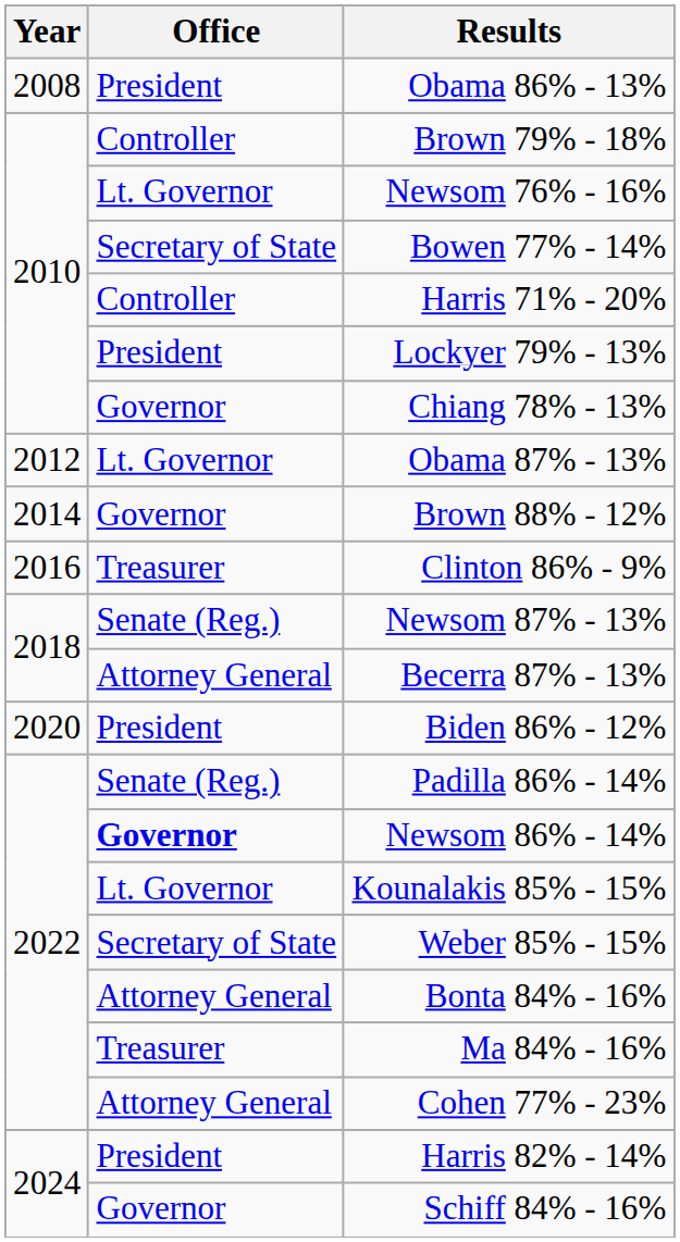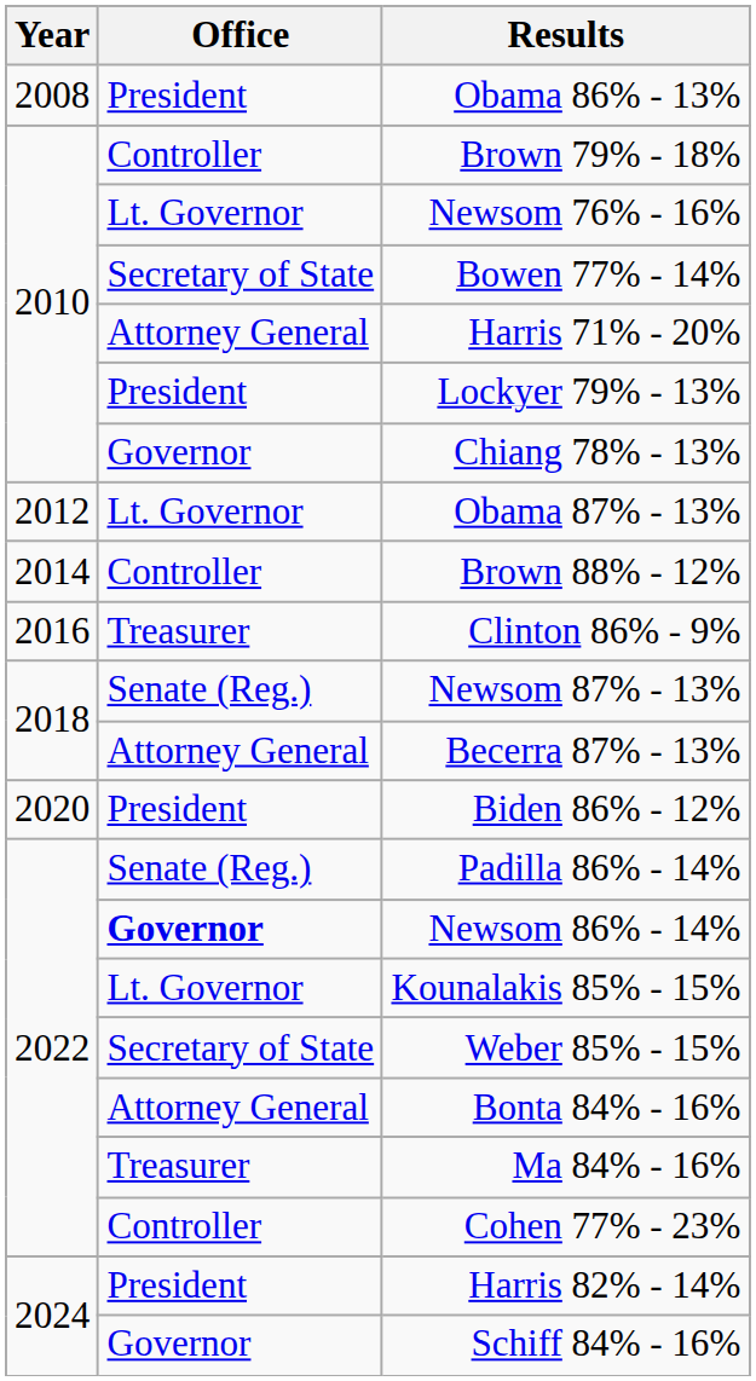 <table class=wikitable>
 <tr>
 <th>Year</th>
 <th>Office</th>
 <th>Results</th>
 </tr>
 <tr>
 <td>2008</td>
 <td><a href='#'>President</a></td>
 <td align="right" ><a href='#'>Obama</a> 86% - 13%</td>
 </tr>
 <tr>
 <td rowspan=6>2010</td>
 <td><a href='#'>Controller</a></td>
 <td align="right" ><a href='#'>Brown</a> 79% - 18%</td>
 </tr>
 <tr>
 <td><a href='#'>Lt. Governor</a></td>
 <td align="right" ><a href='#'>Newsom</a> 76% - 16%</td>
 </tr>
 <tr>
 <td><a href='#'>Secretary of State</a></td>
 <td align="right" ><a href='#'>Bowen</a> 77% - 14%</td>
 </tr>
 <tr>
-<td><a href='#'>Controller</a></td>
+<td><a href='#'>Attorney General</a></td>
 <td align="right" ><a href='#'>Harris</a> 71% - 20%</td>
 </tr>
 <tr>
 <td><a href='#'>President</a></td>
 <td align="right" ><a href='#'>Lockyer</a> 79% - 13%</td>
 </tr>
 <tr>
 <td><a href='#'>Governor</a></td>
 <td align="right" ><a href='#'>Chiang</a> 78% - 13%</td>
 </tr>
 <tr>
 <td>2012</td>
 <td><a href='#'>Lt. Governor</a></td>
 <td align="right" ><a href='#'>Obama</a> 87% - 13%</td>
 </tr>
 <tr>
 <td>2014</td>
-<td><a href='#'>Governor</a></td>
+<td><a href='#'>Controller</a></td>
 <td align="right" ><a href='#'>Brown</a> 88% - 12%</td>
 </tr>
 <tr>
 <td>2016</td>
 <td><a href='#'>Treasurer</a></td>
 <td align="right" ><a href='#'>Clinton</a> 86% - 9%</td>
 </tr>
 <tr>
 <td rowspan=2>2018</td>
 <td><a href='#'>Senate (Reg.)</a></td>
 <td align="right" ><a href='#'>Newsom</a> 87% - 13%</td>
 </tr>
 <tr>
 <td><a href='#'>Attorney General</a></td>
 <td align="right" ><a href='#'>Becerra</a> 87% - 13%</td>
 </tr>
 <tr>
 <td>2020</td>
 <td><a href='#'>President</a></td>
 <td align="right" ><a href='#'>Biden</a> 86% - 12%</td>
 </tr>
 <tr>
 <td rowspan=7>2022</td>
 <td><a href='#'>Senate (Reg.)</a></td>
 <td align="right" ><a href='#'>Padilla</a> 86% - 14%</td>
 </tr>
 <tr>
 <td><strong><a href='#'>Governor</a></strong></td>
 <td align="right" ><a href='#'>Newsom</a> 86% - 14%</td>
 </tr>
 <tr>
 <td><a href='#'>Lt. Governor</a></td>
 <td align="right" ><a href='#'>Kounalakis</a> 85% - 15%</td>
 </tr>
 <tr>
 <td><a href='#'>Secretary of State</a></td>
 <td align="right" ><a href='#'>Weber</a> 85% - 15%</td>
 </tr>
 <tr>
 <td><a href='#'>Attorney General</a></td>
 <td align="right" ><a href='#'>Bonta</a> 84% - 16%</td>
 </tr>
 <tr>
 <td><a href='#'>Treasurer</a></td>
 <td align="right" ><a href='#'>Ma</a> 84% - 16%</td>
 </tr>
 <tr>
-<td><a href='#'>Attorney General</a></td>
+<td><a href='#'>Controller</a></td>
 <td align="right" ><a href='#'>Cohen</a> 77% - 23%</td>
 </tr>
 <tr>
 <td rowspan=2>2024</td>
 <td><a href='#'>President</a></td>
 <td align="right" ><a href='#'>Harris</a> 82% - 14%</td>
 </tr>
 <tr>
 <td><a href='#'>Governor</a></td>
 <td align="right" ><a href='#'>Schiff</a> 84% - 16%</td>
 </tr>
 </table>
